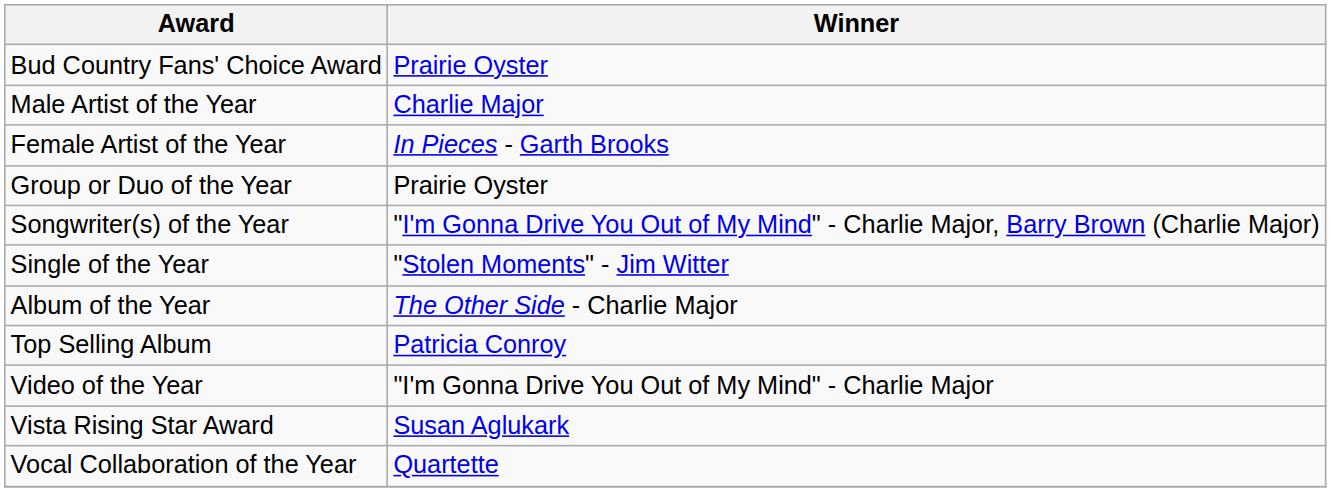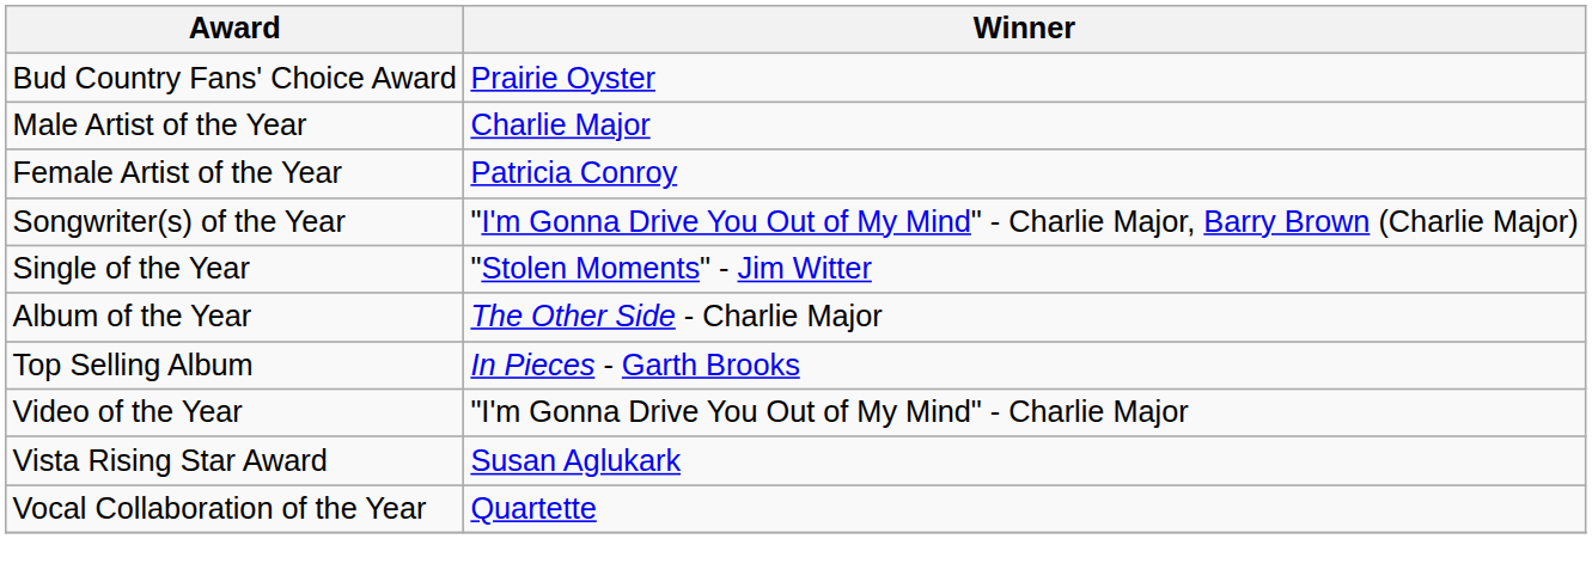 <table class="wikitable">
 <tr>
 <th>Award</th>
 <th>Winner</th>
 </tr>
 <tr>
 <td>Bud Country Fans' Choice Award</td>
 <td><a href='#'>Prairie Oyster</a></td>
 </tr>
 <tr>
 <td>Male Artist of the Year</td>
 <td><a href='#'>Charlie Major</a></td>
 </tr>
 <tr>
 <td>Female Artist of the Year</td>
-<td><em><a href='#'>In Pieces</a></em> - <a href='#'>Garth Brooks</a></td>
-</tr>
-<tr>
-<td>Group or Duo of the Year</td>
-<td>Prairie Oyster</td>
+<td><a href='#'>Patricia Conroy</a></td>
 </tr>
 <tr>
 <td>Songwriter(s) of the Year</td>
 <td>"<a href='#'>I'm Gonna Drive You Out of My Mind</a>" - Charlie Major, <a href='#'>Barry Brown</a> (Charlie Major)</td>
 </tr>
 <tr>
 <td>Single of the Year</td>
 <td>"<a href='#'>Stolen Moments</a>" - <a href='#'>Jim Witter</a></td>
 </tr>
 <tr>
 <td>Album of the Year</td>
 <td><em><a href='#'>The Other Side</a></em> - Charlie Major</td>
 </tr>
 <tr>
 <td>Top Selling Album</td>
-<td><a href='#'>Patricia Conroy</a></td>
+<td><em><a href='#'>In Pieces</a></em> - <a href='#'>Garth Brooks</a></td>
 </tr>
 <tr>
 <td>Video of the Year</td>
 <td>"I'm Gonna Drive You Out of My Mind" - Charlie Major</td>
 </tr>
 <tr>
 <td>Vista Rising Star Award</td>
 <td><a href='#'>Susan Aglukark</a></td>
 </tr>
 <tr>
 <td>Vocal Collaboration of the Year</td>
 <td><a href='#'>Quartette</a></td>
 </tr>
 <tr>
 </tr>
 </table>
